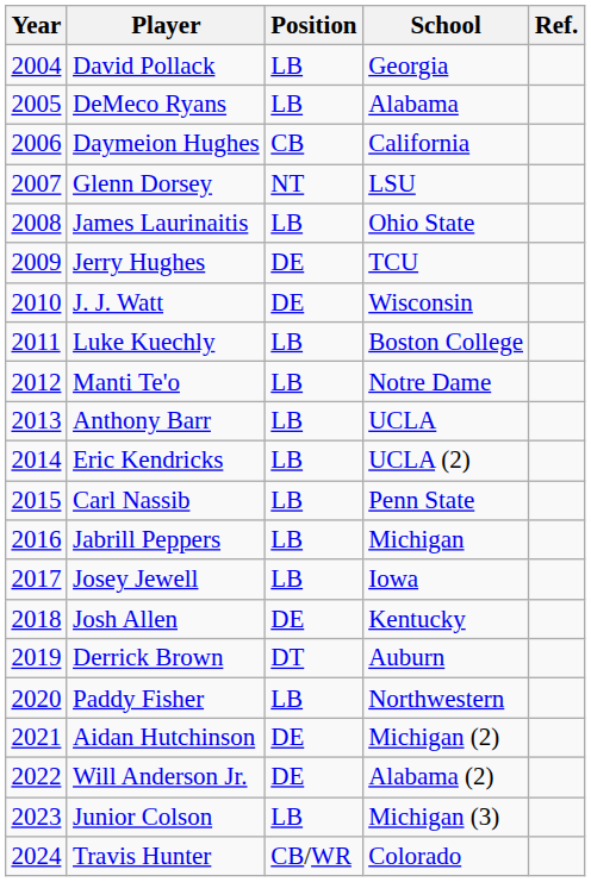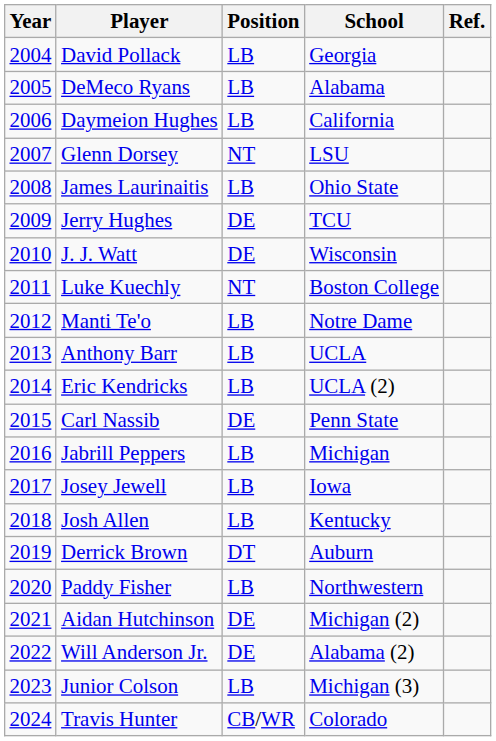 <table class="wikitable">
 <tr>
 <th bgcolor="#e5e5e5">Year</th>
 <th bgcolor="#e5e5e5">Player</th>
 <th bgcolor="#e5e5e5">Position</th>
 <th bgcolor="#e5e5e5">School</th>
 <th>Ref.</th>
 </tr>
 <tr>
 <td><a href='#'>2004</a></td>
 <td><a href='#'>David Pollack</a></td>
 <td><a href='#'>LB</a></td>
 <td><a href='#'>Georgia</a></td>
 <td></td>
 </tr>
 <tr>
 <td><a href='#'>2005</a></td>
 <td><a href='#'>DeMeco Ryans</a></td>
 <td><a href='#'>LB</a></td>
 <td><a href='#'>Alabama</a></td>
 <td></td>
 </tr>
 <tr>
 <td><a href='#'>2006</a></td>
 <td><a href='#'>Daymeion Hughes</a></td>
-<td><a href='#'>CB</a></td>
+<td><a href='#'>LB</a></td>
 <td><a href='#'>California</a></td>
 <td></td>
 </tr>
 <tr>
 <td><a href='#'>2007</a></td>
 <td><a href='#'>Glenn Dorsey</a></td>
 <td><a href='#'>NT</a></td>
 <td><a href='#'>LSU</a></td>
 <td></td>
 </tr>
 <tr>
 <td><a href='#'>2008</a></td>
 <td><a href='#'>James Laurinaitis</a></td>
 <td><a href='#'>LB</a></td>
 <td><a href='#'>Ohio State</a></td>
 <td></td>
 </tr>
 <tr>
 <td><a href='#'>2009</a></td>
 <td><a href='#'>Jerry Hughes</a></td>
 <td><a href='#'>DE</a></td>
 <td><a href='#'>TCU</a></td>
 <td></td>
 </tr>
 <tr>
 <td><a href='#'>2010</a></td>
 <td><a href='#'>J. J. Watt</a></td>
 <td><a href='#'>DE</a></td>
 <td><a href='#'>Wisconsin</a></td>
 <td></td>
 </tr>
 <tr>
 <td><a href='#'>2011</a></td>
 <td><a href='#'>Luke Kuechly</a></td>
-<td><a href='#'>LB</a></td>
+<td><a href='#'>NT</a></td>
 <td><a href='#'>Boston College</a></td>
 <td></td>
 </tr>
 <tr>
 <td><a href='#'>2012</a></td>
 <td><a href='#'>Manti Te'o</a></td>
 <td><a href='#'>LB</a></td>
 <td><a href='#'>Notre Dame</a></td>
 <td></td>
 </tr>
 <tr>
 <td><a href='#'>2013</a></td>
 <td><a href='#'>Anthony Barr</a></td>
 <td><a href='#'>LB</a></td>
 <td><a href='#'>UCLA</a></td>
 <td></td>
 </tr>
 <tr>
 <td><a href='#'>2014</a></td>
 <td><a href='#'>Eric Kendricks</a></td>
 <td><a href='#'>LB</a></td>
 <td><a href='#'>UCLA</a> (2)</td>
 <td></td>
 </tr>
 <tr>
 <td><a href='#'>2015</a></td>
 <td><a href='#'>Carl Nassib</a></td>
-<td><a href='#'>LB</a></td>
+<td><a href='#'>DE</a></td>
 <td><a href='#'>Penn State</a></td>
 <td></td>
 </tr>
 <tr>
 <td><a href='#'>2016</a></td>
 <td><a href='#'>Jabrill Peppers</a></td>
 <td><a href='#'>LB</a></td>
 <td><a href='#'>Michigan</a></td>
 <td></td>
 </tr>
 <tr>
 <td><a href='#'>2017</a></td>
 <td><a href='#'>Josey Jewell</a></td>
 <td><a href='#'>LB</a></td>
 <td><a href='#'>Iowa</a></td>
 <td></td>
 </tr>
 <tr>
 <td><a href='#'>2018</a></td>
 <td><a href='#'>Josh Allen</a></td>
-<td><a href='#'>DE</a></td>
+<td><a href='#'>LB</a></td>
 <td><a href='#'>Kentucky</a></td>
 <td></td>
 </tr>
 <tr>
 <td><a href='#'>2019</a></td>
 <td><a href='#'>Derrick Brown</a></td>
 <td><a href='#'>DT</a></td>
 <td><a href='#'>Auburn</a></td>
 <td></td>
 </tr>
 <tr>
 <td><a href='#'>2020</a></td>
 <td><a href='#'>Paddy Fisher</a></td>
 <td><a href='#'>LB</a></td>
 <td><a href='#'>Northwestern</a></td>
 <td></td>
 </tr>
 <tr>
 <td><a href='#'>2021</a></td>
 <td><a href='#'>Aidan Hutchinson</a></td>
 <td><a href='#'>DE</a></td>
 <td><a href='#'>Michigan</a> (2)</td>
 <td></td>
 </tr>
 <tr>
 <td><a href='#'>2022</a></td>
 <td><a href='#'>Will Anderson Jr.</a></td>
 <td><a href='#'>DE</a></td>
 <td><a href='#'>Alabama</a> (2)</td>
 <td></td>
 </tr>
 <tr>
 <td><a href='#'>2023</a></td>
 <td><a href='#'>Junior Colson</a></td>
 <td><a href='#'>LB</a></td>
 <td><a href='#'>Michigan</a> (3)</td>
 <td></td>
 </tr>
 <tr>
 <td><a href='#'>2024</a></td>
 <td><a href='#'>Travis Hunter</a></td>
 <td><a href='#'>CB</a>/<a href='#'>WR</a></td>
 <td><a href='#'>Colorado</a></td>
 <td></td>
 </tr>
 </table>
